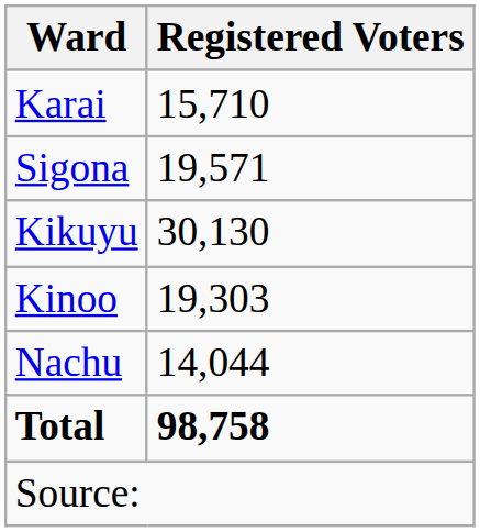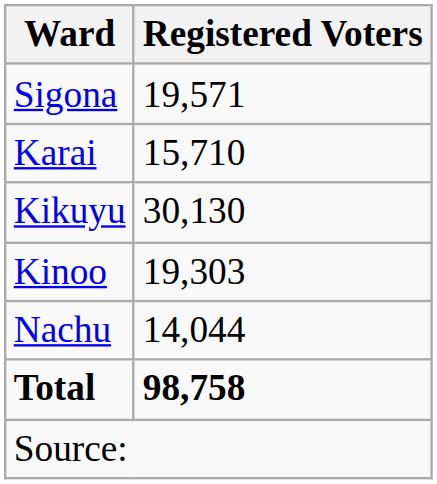 <table class="wikitable">
 <tr>
 <th>Ward</th>
 <th>Registered Voters</th>
 </tr>
 <tr>
+<td><a href='#'>Sigona</a></td>
+<td>19,571</td>
+</tr>
+<tr>
 <td><a href='#'>Karai</a></td>
 <td>15,710</td>
-</tr>
-<tr>
-<td><a href='#'>Sigona</a></td>
-<td>19,571</td>
 </tr>
 <tr>
 <td><a href='#'>Kikuyu</a></td>
 <td>30,130</td>
 </tr>
 <tr>
 <td><a href='#'>Kinoo</a></td>
 <td>19,303</td>
 </tr>
 <tr>
 <td><a href='#'>Nachu</a></td>
 <td>14,044</td>
 </tr>
 <tr>
 <td><strong>Total</strong></td>
 <td><strong>98,758 </strong></td>
 </tr>
 <tr>
 <td colspan="2">Source:</td>
 </tr>
 </table>
